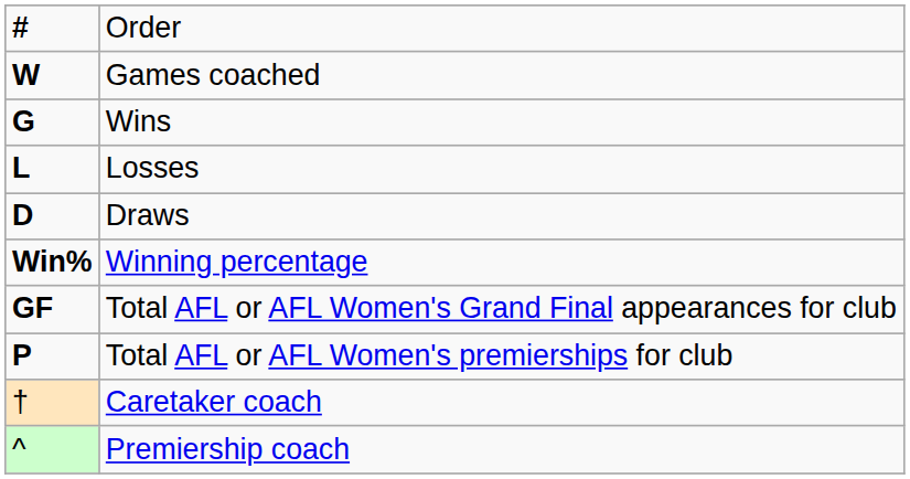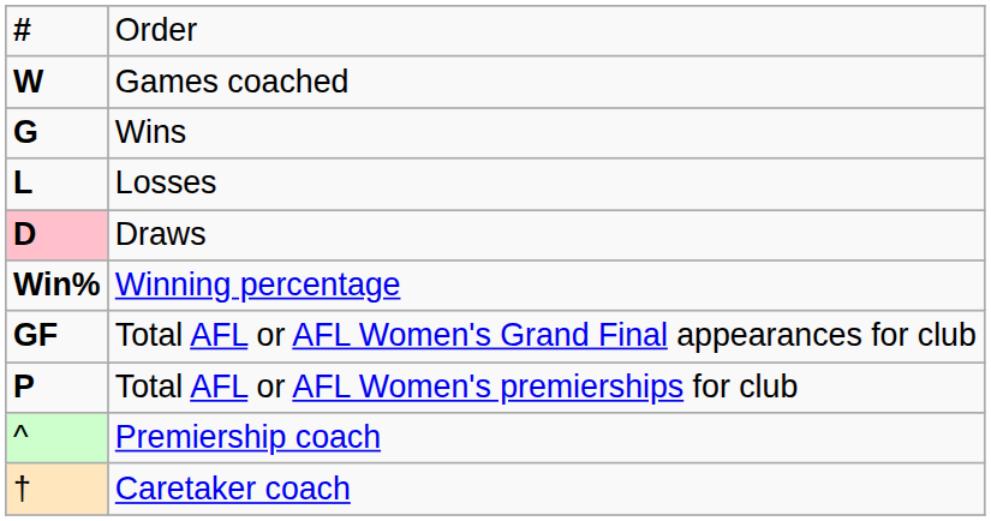 <table class="wikitable">
 <tr>
 <td><strong>#</strong></td>
 <td>Order</td>
 </tr>
 <tr>
 <td><strong>W</strong></td>
 <td>Games coached</td>
 </tr>
 <tr>
 <td><strong>G</strong></td>
 <td>Wins</td>
 </tr>
 <tr>
 <td><strong>L</strong></td>
 <td>Losses</td>
 </tr>
 <tr>
-<td><strong>D</strong></td>
+<td style="background: pink;"><strong>D</strong></td>
 <td>Draws</td>
 </tr>
 <tr>
 <td><strong>Win%</strong></td>
 <td><a href='#'>Winning percentage</a></td>
 </tr>
 <tr>
 <td><strong>GF</strong></td>
 <td>Total <a href='#'>AFL</a> or <a href='#'>AFL Women's Grand Final</a> appearances for club</td>
 </tr>
 <tr>
 <td><strong>P</strong></td>
 <td>Total <a href='#'>AFL</a> or <a href='#'>AFL Women's premierships</a> for club</td>
 </tr>
 <tr>
+<td style="background-color:#ccffcc">^</td>
+<td><a href='#'>Premiership coach</a></td>
+</tr>
+<tr>
 <td style="background-color:#ffe6bd">†</td>
 <td><a href='#'>Caretaker coach</a></td>
 </tr>
-<tr>
-<td style="background-color:#ccffcc">^</td>
-<td><a href='#'>Premiership coach</a></td>
-</tr>
 </table>
